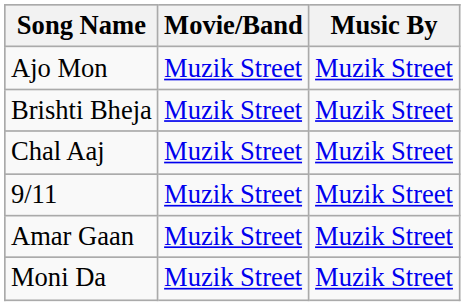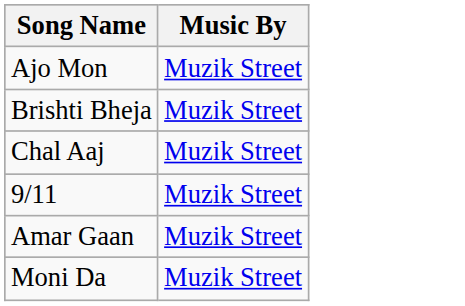 <table class="wikitable">
 <tr>
 <th>Song Name</th>
-<th>Movie/Band</th>
 <th>Music By</th>
 </tr>
 <tr>
 <td>Ajo Mon</td>
 <td><a href='#'>Muzik Street</a></td>
-<td><a href='#'>Muzik Street</a></td>
 </tr>
 <tr>
 <td>Brishti Bheja</td>
-<td><a href='#'>Muzik Street</a></td>
 <td><a href='#'>Muzik Street</a></td>
 </tr>
 <tr>
 <td>Chal Aaj</td>
 <td><a href='#'>Muzik Street</a></td>
-<td><a href='#'>Muzik Street</a></td>
 </tr>
 <tr>
 <td>9/11</td>
-<td><a href='#'>Muzik Street</a></td>
 <td><a href='#'>Muzik Street</a></td>
 </tr>
 <tr>
 <td>Amar Gaan</td>
 <td><a href='#'>Muzik Street</a></td>
-<td><a href='#'>Muzik Street</a></td>
 </tr>
 <tr>
 <td>Moni Da</td>
 <td><a href='#'>Muzik Street</a></td>
-<td><a href='#'>Muzik Street</a></td>
 </tr>
 </table>
